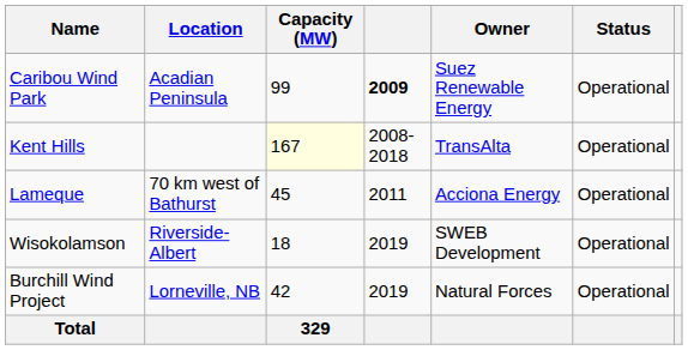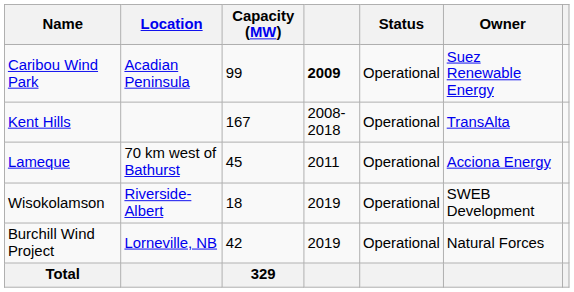 <table class="wikitable sortable">
 <tr>
 <th>Name</th>
 <th><a href='#'>Location</a></th>
 <th>Capacity (<a href='#'>MW</a>)</th>
 <th></th>
+<th>Status</th>
 <th>Owner</th>
-<th>Status</th>
 <th class="unsortable"></th>
 </tr>
 <tr>
 <td><a href='#'>Caribou Wind Park</a></td>
 <td><a href='#'>Acadian Peninsula</a></td>
 <td>99</td>
 <td><strong>2009</strong></td>
+<td>Operational</td>
 <td><a href='#'>Suez Renewable Energy</a></td>
-<td>Operational</td>
 <td></td>
 </tr>
 <tr>
 <td><a href='#'>Kent Hills</a></td>
 <td></td>
-<td style="background: lightyellow;">167</td>
+<td>167</td>
 <td>2008-2018</td>
+<td>Operational</td>
 <td><a href='#'>TransAlta</a></td>
-<td>Operational</td>
 <td></td>
 </tr>
 <tr>
 <td><a href='#'>Lameque</a></td>
 <td>70 km west of <a href='#'>Bathurst</a></td>
 <td>45</td>
 <td>2011</td>
+<td>Operational</td>
 <td><a href='#'>Acciona Energy</a></td>
-<td>Operational</td>
 <td></td>
 </tr>
 <tr>
 <td>Wisokolamson</td>
 <td><a href='#'>Riverside-Albert</a></td>
 <td>18</td>
 <td>2019</td>
+<td>Operational</td>
 <td>SWEB Development</td>
-<td>Operational</td>
 <td></td>
 </tr>
 <tr>
 <td>Burchill Wind Project</td>
 <td><a href='#'>Lorneville, NB</a></td>
 <td>42</td>
 <td>2019</td>
+<td>Operational</td>
 <td>Natural Forces</td>
-<td>Operational</td>
 <td></td>
 </tr>
 <tr class="sortbottom">
 <th>Total</th>
 <th></th>
 <th>329</th>
 <th></th>
 <th></th>
 <th></th>
 <th></th>
 </tr>
 </table>
